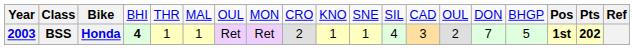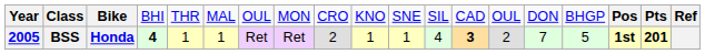 <table class="wikitable" style="font-size: 85%; text-align: center">
 <tr>
 <th valign="middle">Year</th>
 <th valign="middle">Class</th>
 <th valign="middle">Bike</th>
 <td><a href='#'>BHI</a><br></td>
 <td><a href='#'>THR</a><br></td>
 <td><a href='#'>MAL</a><br></td>
 <td><a href='#'>OUL</a><br></td>
 <td><a href='#'>MON</a><br></td>
 <td><a href='#'>CRO</a><br></td>
 <td><a href='#'>KNO</a><br></td>
 <td><a href='#'>SNE</a><br></td>
 <td><a href='#'>SIL</a><br></td>
 <td><a href='#'>CAD</a><br></td>
 <td><a href='#'>OUL</a><br></td>
 <td><a href='#'>DON</a><br></td>
 <td><a href='#'>BHGP</a><br></td>
 <th valign="middle">Pos</th>
 <th valign="middle">Pts</th>
 <th valign="middle">Ref</th>
 </tr>
 <tr>
-<th><a href='#'>2003</a></th>
+<th><a href='#'>2005</a></th>
 <th>BSS</th>
 <th><a href='#'>Honda</a></th>
 <td style="background:#dfffdf;"><strong>4</strong></td>
 <td style="background:#ffffbf;">1</td>
 <td style="background:#ffffbf;">1</td>
 <td style="background:#efcfff;">Ret</td>
 <td style="background:#efcfff;">Ret</td>
 <td style="background:#dfdfdf;">2</td>
 <td style="background:#ffffbf;">1</td>
 <td style="background:#ffffbf;">1</td>
 <td style="background:#dfffdf;">4</td>
-<td style="background:#ffdf9f;">3</td>
+<td style="background:#ffdf9f;"><strong>3</strong></td>
 <td style="background:#dfdfdf;">2</td>
 <td style="background:#dfffdf;">7</td>
 <td style="background:#dfffdf;">5</td>
 <th style="background:#ffffbf;">1st</th>
-<th style="background:#ffffbf;">202</th>
+<th style="background:#ffffbf;">201</th>
 <th></th>
 </tr>
 </table>
